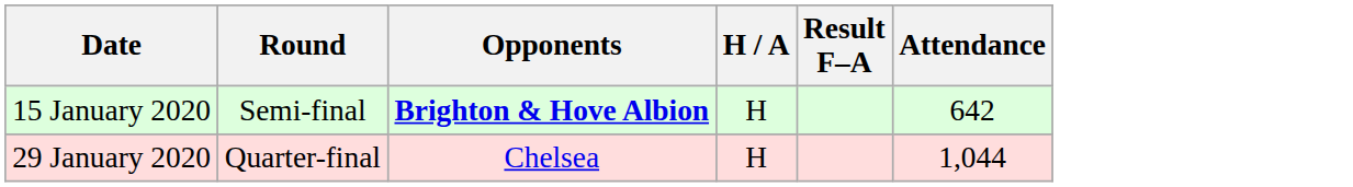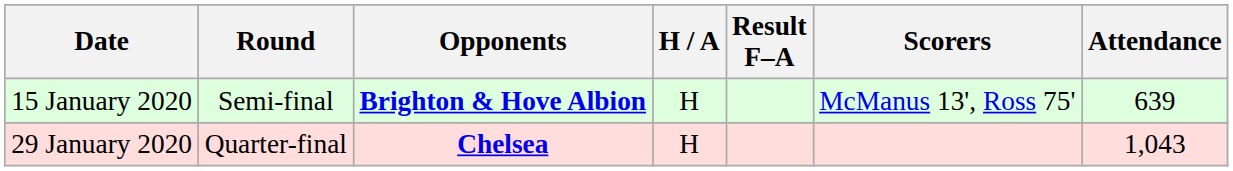 <table class="wikitable" style="text-align:center">
 <tr>
 <th>Date</th>
 <th>Round</th>
 <th>Opponents</th>
 <th>H / A</th>
 <th>Result<br>F–A</th>
+<th>Scorers</th>
 <th>Attendance</th>
 </tr>
 <tr bgcolor=#ddffdd>
 <td>15 January 2020</td>
 <td>Semi-final</td>
 <td><strong><a href='#'>Brighton & Hove Albion</a></strong></td>
 <td>H</td>
 <td></td>
-<td>642</td>
+<td><a href='#'>McManus</a> 13', <a href='#'>Ross</a> 75'</td>
+<td>639</td>
 </tr>
 <tr bgcolor=#ffdddd>
 <td>29 January 2020</td>
 <td>Quarter-final</td>
-<td><a href='#'>Chelsea</a></td>
+<td><strong><a href='#'>Chelsea</a></strong></td>
 <td>H</td>
 <td></td>
-<td>1,044</td>
+<td></td>
+<td>1,043</td>
 </tr>
 </table>
